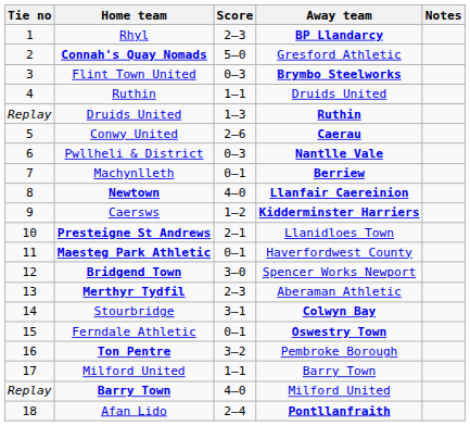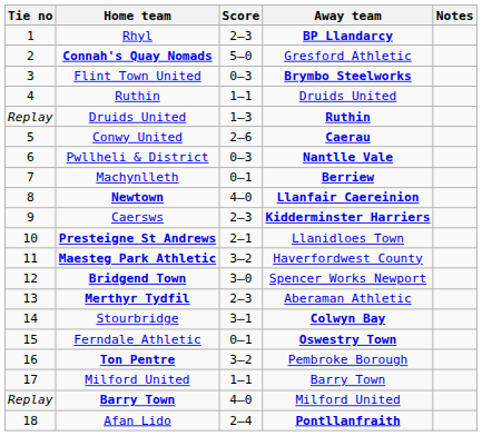 <table class="wikitable" style="text-align: center">
 <tr>
 <th>Tie no</th>
 <th>Home team</th>
 <th>Score</th>
 <th>Away team</th>
 <th>Notes</th>
 </tr>
 <tr>
 <td>1</td>
 <td><a href='#'>Rhyl</a></td>
 <td>2–3</td>
 <td><strong><a href='#'>BP Llandarcy</a></strong></td>
 <td></td>
 </tr>
 <tr>
 <td>2</td>
 <td><strong><a href='#'>Connah's Quay Nomads</a></strong></td>
 <td>5–0</td>
 <td><a href='#'>Gresford Athletic</a></td>
 <td></td>
 </tr>
 <tr>
 <td>3</td>
 <td><a href='#'>Flint Town United</a></td>
 <td>0–3</td>
 <td><strong><a href='#'>Brymbo Steelworks</a></strong></td>
 <td></td>
 </tr>
 <tr>
 <td>4</td>
 <td><a href='#'>Ruthin</a></td>
 <td>1–1</td>
 <td><a href='#'>Druids United</a></td>
 <td></td>
 </tr>
 <tr>
 <td><em>Replay</em></td>
 <td><a href='#'>Druids United</a></td>
 <td>1–3</td>
 <td><strong><a href='#'>Ruthin</a></strong></td>
 <td></td>
 </tr>
 <tr>
 <td>5</td>
 <td><a href='#'>Conwy United</a></td>
 <td>2–6</td>
 <td><strong><a href='#'>Caerau</a></strong></td>
 <td></td>
 </tr>
 <tr>
 <td>6</td>
 <td><a href='#'>Pwllheli & District</a></td>
 <td>0–3</td>
 <td><strong><a href='#'>Nantlle Vale</a></strong></td>
 <td></td>
 </tr>
 <tr>
 <td>7</td>
 <td><a href='#'>Machynlleth</a></td>
 <td>0–1</td>
 <td><strong><a href='#'>Berriew</a></strong></td>
 <td></td>
 </tr>
 <tr>
 <td>8</td>
 <td><strong><a href='#'>Newtown</a></strong></td>
 <td>4–0</td>
 <td><strong><a href='#'>Llanfair Caereinion</a></strong></td>
 <td></td>
 </tr>
 <tr>
 <td>9</td>
 <td><a href='#'>Caersws</a></td>
-<td>1–2</td>
+<td>2–3</td>
 <td><strong><a href='#'>Kidderminster Harriers</a></strong></td>
 <td></td>
 </tr>
 <tr>
 <td>10</td>
 <td><strong><a href='#'>Presteigne St Andrews</a></strong></td>
 <td>2–1</td>
 <td><a href='#'>Llanidloes Town</a></td>
 <td></td>
 </tr>
 <tr>
 <td>11</td>
 <td><strong><a href='#'>Maesteg Park Athletic</a></strong></td>
-<td>0–1</td>
+<td>3–2</td>
 <td><a href='#'>Haverfordwest County</a></td>
 <td></td>
 </tr>
 <tr>
 <td>12</td>
 <td><strong><a href='#'>Bridgend Town</a></strong></td>
 <td>3–0</td>
 <td><a href='#'>Spencer Works Newport</a></td>
 <td></td>
 </tr>
 <tr>
 <td>13</td>
 <td><strong><a href='#'>Merthyr Tydfil</a></strong></td>
 <td>2–3</td>
 <td><a href='#'>Aberaman Athletic</a></td>
 <td></td>
 </tr>
 <tr>
 <td>14</td>
 <td><a href='#'>Stourbridge</a></td>
 <td>3–1</td>
 <td><strong><a href='#'>Colwyn Bay</a></strong></td>
 <td></td>
 </tr>
 <tr>
 <td>15</td>
 <td><a href='#'>Ferndale Athletic</a></td>
 <td>0–1</td>
 <td><strong><a href='#'>Oswestry Town</a></strong></td>
 <td></td>
 </tr>
 <tr>
 <td>16</td>
 <td><strong><a href='#'>Ton Pentre</a></strong></td>
 <td>3–2</td>
 <td><a href='#'>Pembroke Borough</a></td>
 <td></td>
 </tr>
 <tr>
 <td>17</td>
 <td><a href='#'>Milford United</a></td>
 <td>1–1</td>
 <td><a href='#'>Barry Town</a></td>
 <td></td>
 </tr>
 <tr>
 <td><em>Replay</em></td>
 <td><strong><a href='#'>Barry Town</a></strong></td>
 <td>4–0</td>
 <td><a href='#'>Milford United</a></td>
 <td></td>
 </tr>
 <tr>
 <td>18</td>
 <td><a href='#'>Afan Lido</a></td>
 <td>2–4</td>
 <td><strong><a href='#'>Pontllanfraith</a></strong></td>
 <td></td>
 </tr>
 </table>
